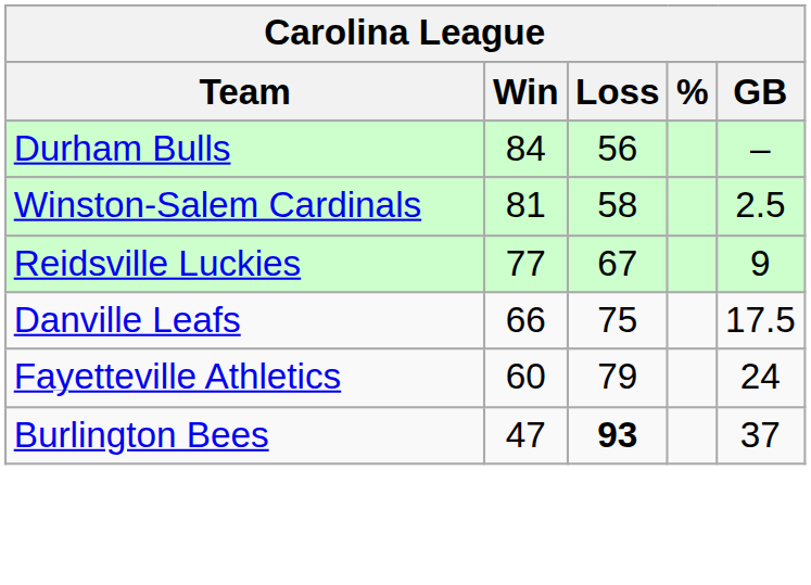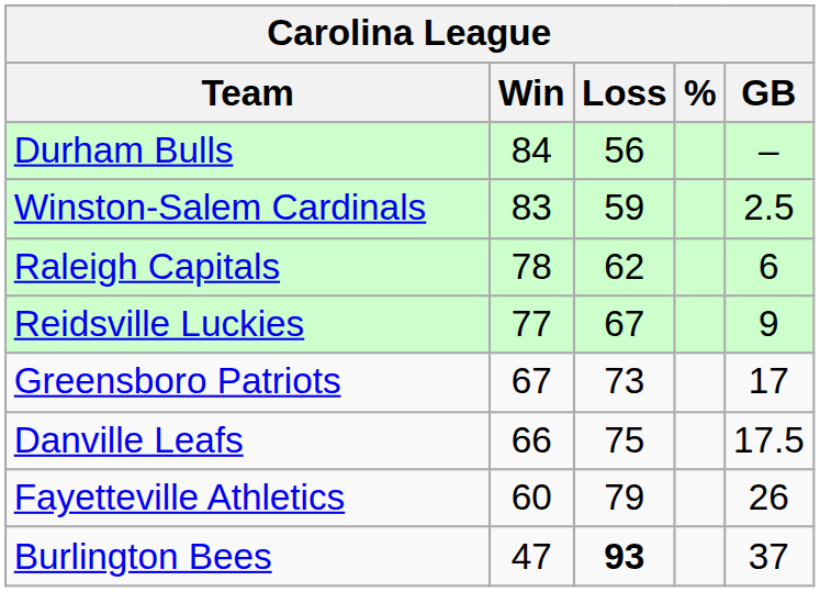 <table class="wikitable">
 <tr>
 <th colspan="5">Carolina League</th>
 </tr>
 <tr>
 <th width="60%">Team</th>
 <th>Win</th>
 <th>Loss</th>
 <th>%</th>
 <th>GB</th>
 </tr>
 <tr align=center bgcolor=ccffcc>
 <td align=left><a href='#'>Durham Bulls</a></td>
 <td>84</td>
 <td>56</td>
 <td></td>
 <td>–</td>
 </tr>
 <tr align=center bgcolor=ccffcc>
 <td align=left><a href='#'>Winston-Salem Cardinals</a></td>
-<td>81</td>
-<td>58</td>
+<td>83</td>
+<td>59</td>
 <td></td>
 <td>2.5</td>
+</tr>
+<tr align=center bgcolor=ccffcc>
+<td align=left><a href='#'>Raleigh Capitals</a></td>
+<td>78</td>
+<td>62</td>
+<td></td>
+<td>6</td>
 </tr>
 <tr align=center bgcolor=ccffcc>
 <td align=left><a href='#'>Reidsville Luckies</a></td>
 <td>77</td>
 <td>67</td>
 <td></td>
 <td>9</td>
+</tr>
+<tr align=center>
+<td align=left><a href='#'>Greensboro Patriots</a></td>
+<td>67</td>
+<td>73</td>
+<td></td>
+<td>17</td>
 </tr>
 <tr align=center>
 <td align=left><a href='#'>Danville Leafs</a></td>
 <td>66</td>
 <td>75</td>
 <td></td>
 <td>17.5</td>
 </tr>
 <tr align=center>
 <td align=left><a href='#'>Fayetteville Athletics</a></td>
 <td>60</td>
 <td>79</td>
 <td></td>
-<td>24</td>
+<td>26</td>
 </tr>
 <tr align=center>
 <td align=left><a href='#'>Burlington Bees</a></td>
 <td>47</td>
 <td><strong>93</strong></td>
 <td></td>
 <td>37</td>
 </tr>
 </table>
